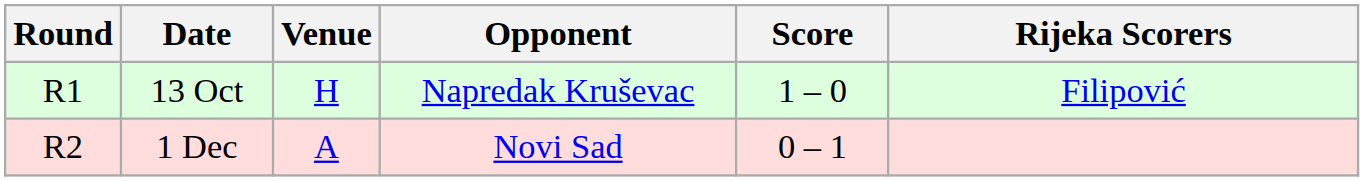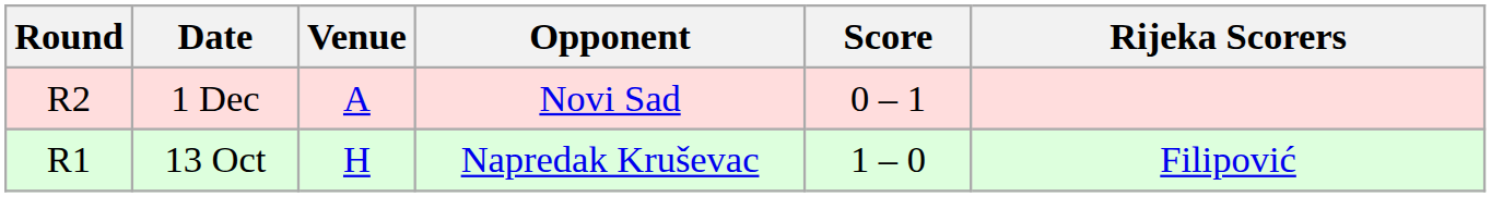 <table class="wikitable sortable" style="text-align: center; font-size:95%;">
 <tr>
 <th width="30">Round</th>
 <th width="60">Date</th>
 <th width="20">Venue</th>
 <th width="150">Opponent</th>
 <th width="60">Score</th>
 <th width="200">Rijeka Scorers</th>
 </tr>
+<tr bgcolor="#ffdddd">
+<td>R2</td>
+<td>1 Dec</td>
+<td><a href='#'>A</a></td>
+<td><a href='#'>Novi Sad</a></td>
+<td>0 – 1</td>
+<td></td>
+</tr>
 <tr bgcolor="#ddffdd">
 <td>R1</td>
 <td>13 Oct</td>
 <td><a href='#'>H</a></td>
 <td><a href='#'>Napredak Kruševac</a></td>
 <td>1 – 0</td>
 <td><a href='#'>Filipović</a></td>
 </tr>
-<tr bgcolor="#ffdddd">
-<td>R2</td>
-<td>1 Dec</td>
-<td><a href='#'>A</a></td>
-<td><a href='#'>Novi Sad</a></td>
-<td>0 – 1</td>
-<td></td>
-</tr>
 </table>
